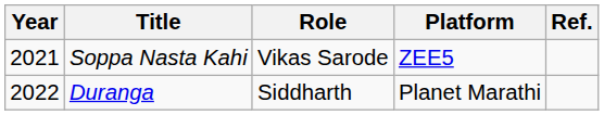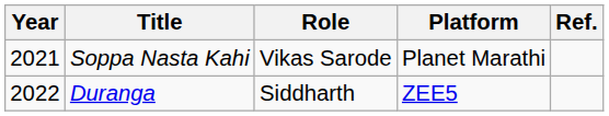 <table class="wikitable">
 <tr>
 <th>Year</th>
 <th>Title</th>
 <th>Role</th>
 <th>Platform</th>
 <th>Ref.</th>
 </tr>
 <tr>
 <td>2021</td>
 <td><em>Soppa Nasta Kahi</em></td>
 <td>Vikas Sarode</td>
-<td><a href='#'>ZEE5</a></td>
+<td>Planet Marathi</td>
 <td></td>
 </tr>
 <tr>
 <td>2022</td>
 <td><em><a href='#'>Duranga</a></em></td>
 <td>Siddharth</td>
-<td>Planet Marathi</td>
+<td><a href='#'>ZEE5</a></td>
 <td></td>
 </tr>
 </table>
